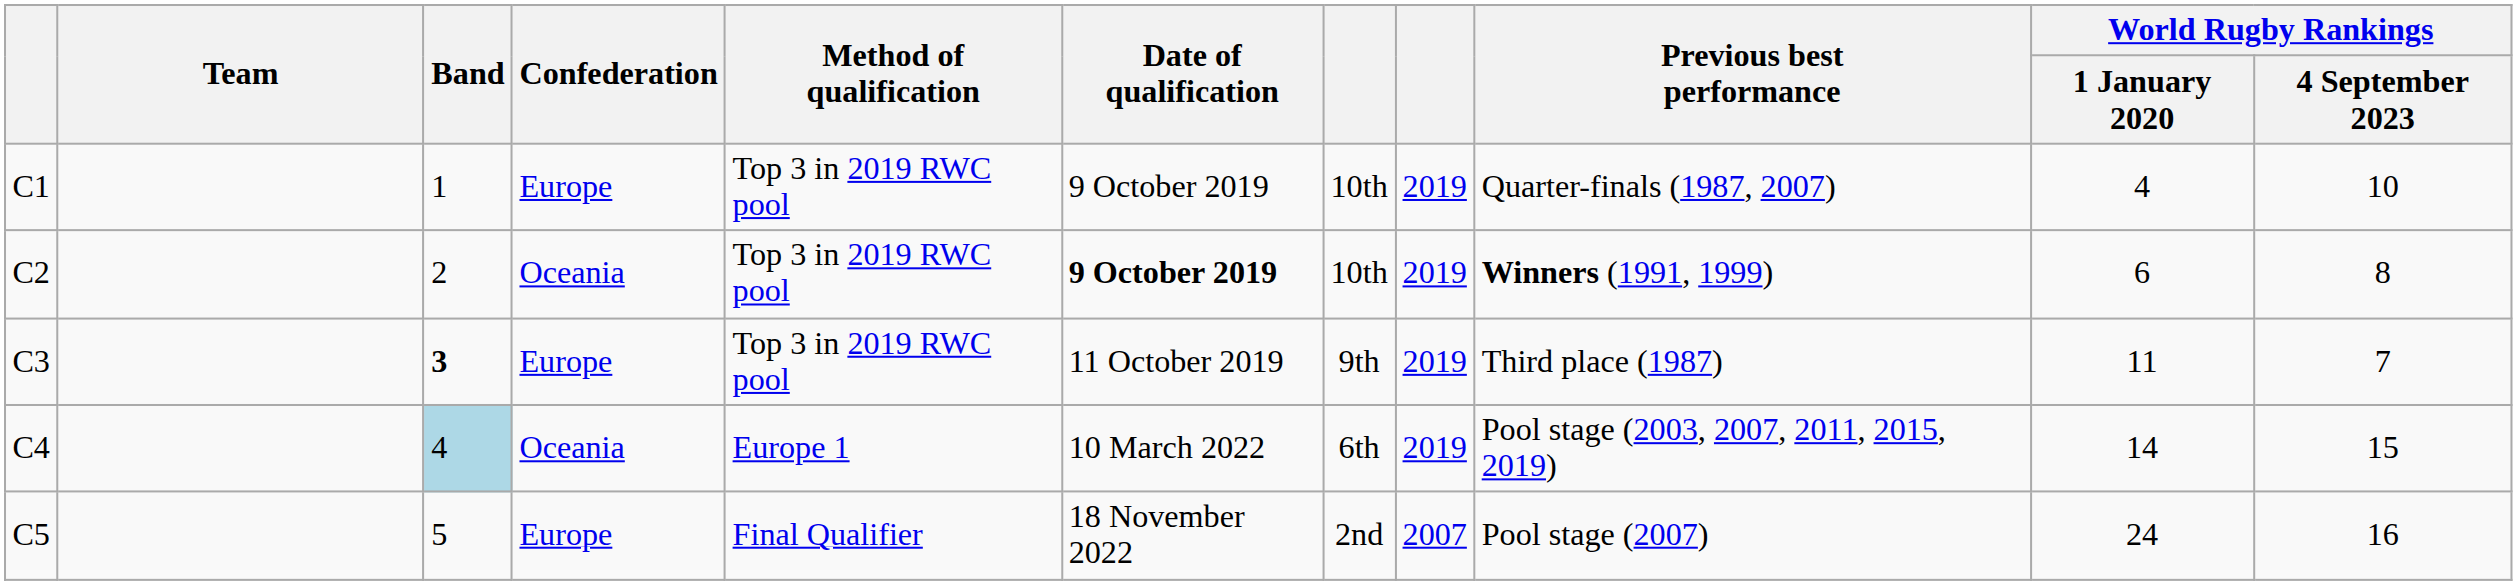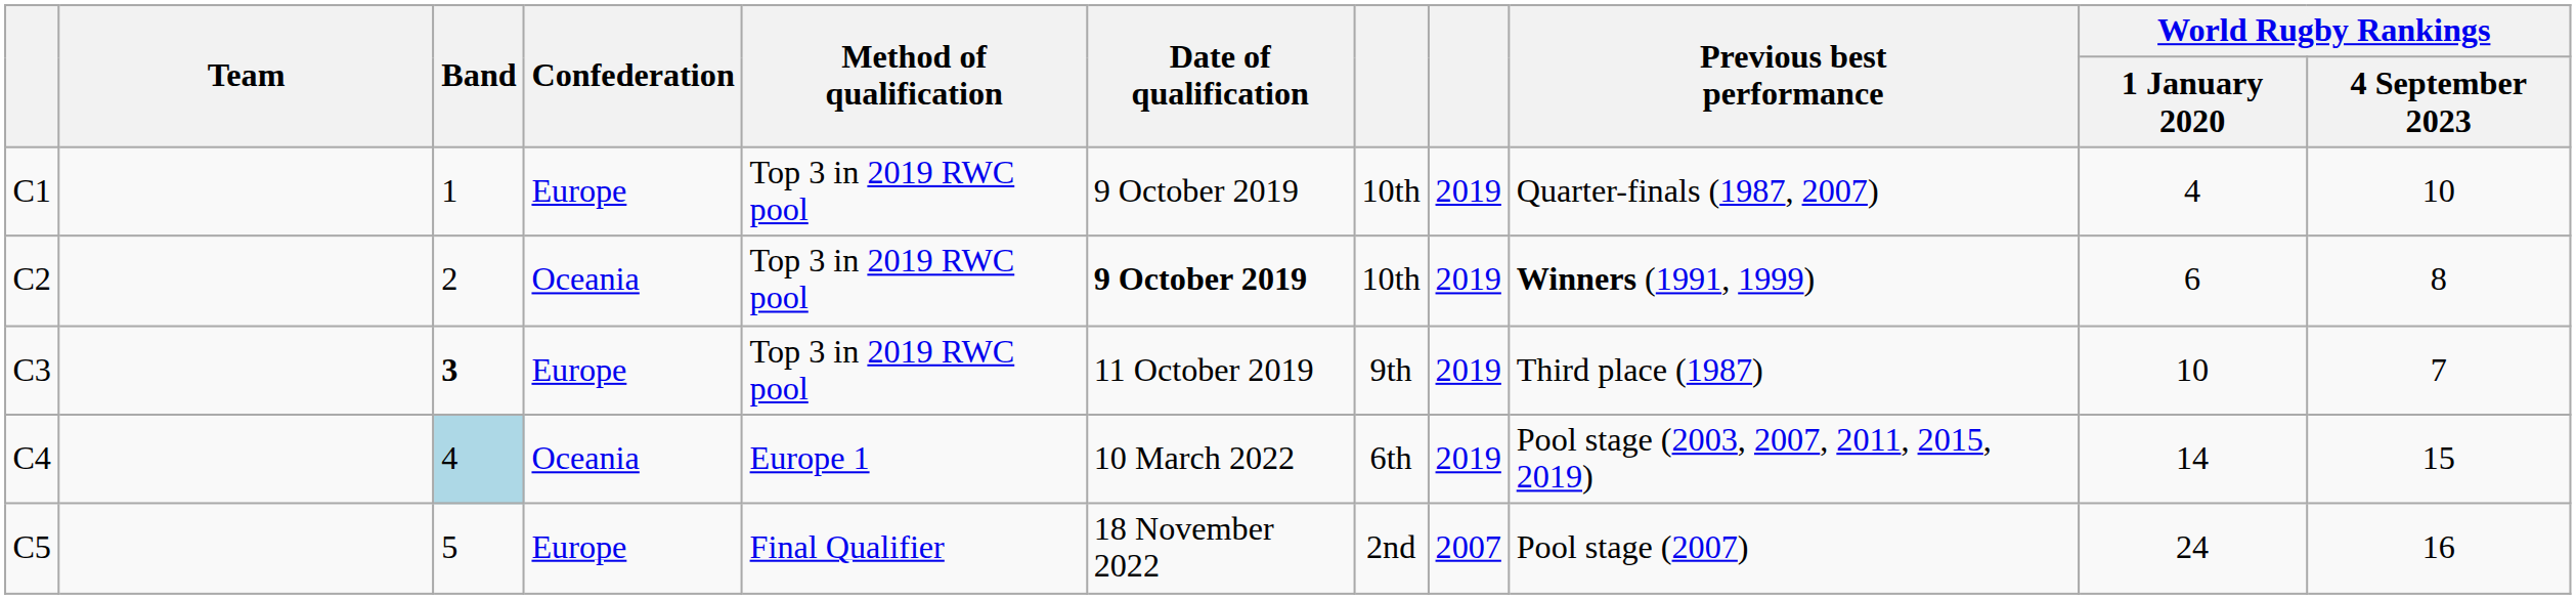 <table class="wikitable sortable">
 <tr>
 <th rowspan=2 width=15px></th>
 <th rowspan=2 width=175px>Team</th>
 <th rowspan=2 width=15px>Band</th>
 <th rowspan=2>Confederation</th>
 <th rowspan=2>Method of<br>qualification</th>
 <th rowspan=2>Date of<br>qualification</th>
 <th rowspan=2 data-sort-type="number"></th>
 <th rowspan=2></th>
 <th rowspan=2>Previous best<br>performance</th>
 <th colspan=2><a href='#'>World Rugby Rankings</a></th>
 </tr>
 <tr>
 <th>1 January 2020</th>
 <th>4 September 2023</th>
 </tr>
 <tr>
 <td align=center>C1</td>
 <td style=white-space:nowrap></td>
 <td>1</td>
 <td><a href='#'>Europe</a></td>
 <td><span>Top 3 in <a href='#'>2019 RWC pool</a></span></td>
 <td>9 October 2019</td>
 <td align=center>10th</td>
 <td align=center><a href='#'>2019</a></td>
 <td data-sort-value="3.2">Quarter-finals (<a href='#'>1987</a>, <a href='#'>2007</a>)</td>
 <td align=center>4</td>
 <td align=center>10</td>
 </tr>
 <tr>
 <td align=center>C2</td>
 <td style=white-space:nowrap></td>
 <td>2</td>
 <td><a href='#'>Oceania</a></td>
 <td>Top 3 in <a href='#'>2019 RWC pool</a></td>
 <td><strong>9 October 2019</strong></td>
 <td align=center>10th</td>
 <td align=center><a href='#'>2019</a></td>
 <td data-sort-value="7.2"><strong>Winners</strong> (<a href='#'>1991</a>, <a href='#'>1999</a>)</td>
 <td align=center>6</td>
 <td align=center>8</td>
 </tr>
 <tr>
 <td align=center>C3</td>
 <td style=white-space:nowrap></td>
 <td><strong>3</strong></td>
 <td><a href='#'>Europe</a></td>
 <td>Top 3 in <a href='#'>2019 RWC pool</a></td>
 <td>11 October 2019</td>
 <td align=center>9th</td>
 <td align=center><a href='#'>2019</a></td>
 <td data-sort-value="5.1">Third place (<a href='#'>1987</a>)</td>
-<td align=center>11</td>
+<td align=center>10</td>
 <td align=center>7</td>
 </tr>
 <tr>
 <td align=center>C4</td>
 <td style=white-space:nowrap></td>
 <td style="background: lightblue;">4</td>
 <td><a href='#'>Oceania</a></td>
 <td><a href='#'>Europe 1</a></td>
 <td>10 March 2022</td>
 <td align=center>6th</td>
 <td align=center><a href='#'>2019</a></td>
 <td data-sort-value="2.5">Pool stage (<a href='#'>2003</a>, <a href='#'>2007</a>, <a href='#'>2011</a>, <a href='#'>2015</a>, <a href='#'>2019</a>)</td>
 <td align=center>14</td>
 <td align=center>15</td>
 </tr>
 <tr>
 <td align=center>C5</td>
 <td style=white-space:nowrap></td>
 <td>5</td>
 <td><a href='#'>Europe</a></td>
 <td><a href='#'>Final Qualifier</a></td>
 <td>18 November 2022</td>
 <td align=center>2nd</td>
 <td align=center><a href='#'>2007</a></td>
 <td data-sort-value="2.1">Pool stage (<a href='#'>2007</a>)</td>
 <td align=center>24</td>
 <td align=center>16</td>
 </tr>
 </table>
